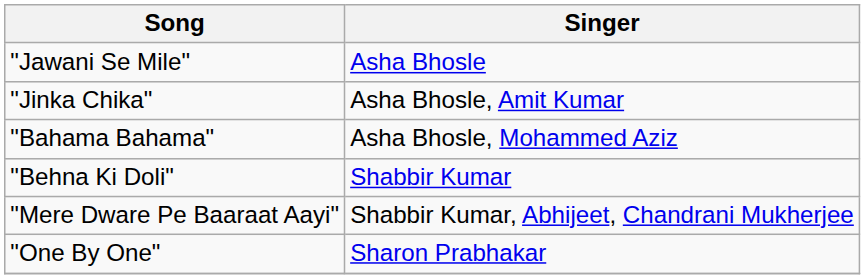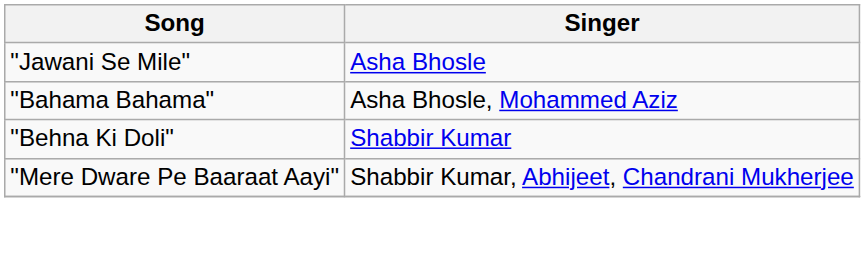 <table class="wikitable">
 <tr>
 <th>Song</th>
 <th>Singer</th>
 </tr>
 <tr>
 <td>"Jawani Se Mile"</td>
 <td><a href='#'>Asha Bhosle</a></td>
-</tr>
-<tr>
-<td>"Jinka Chika"</td>
-<td>Asha Bhosle, <a href='#'>Amit Kumar</a></td>
 </tr>
 <tr>
 <td>"Bahama Bahama"</td>
 <td>Asha Bhosle, <a href='#'>Mohammed Aziz</a></td>
 </tr>
 <tr>
 <td>"Behna Ki Doli"</td>
 <td><a href='#'>Shabbir Kumar</a></td>
 </tr>
 <tr>
 <td>"Mere Dware Pe Baaraat Aayi"</td>
 <td>Shabbir Kumar, <a href='#'>Abhijeet</a>, <a href='#'>Chandrani Mukherjee</a></td>
 </tr>
 <tr>
-<td>"One By One"</td>
-<td><a href='#'>Sharon Prabhakar</a></td>
-</tr>
-<tr>
 </tr>
 </table>
